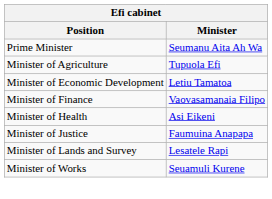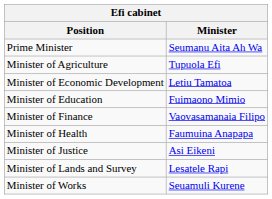 <table class=wikitable>
 <tr>
 <th colspan=2>Efi cabinet</th>
 </tr>
 <tr>
 <th>Position</th>
 <th>Minister</th>
 </tr>
 <tr>
 <td>Prime Minister</td>
 <td><a href='#'>Seumanu Aita Ah Wa</a></td>
 </tr>
 <tr>
 <td>Minister of Agriculture</td>
 <td><a href='#'>Tupuola Efi</a></td>
 </tr>
 <tr>
 <td>Minister of Economic Development</td>
 <td><a href='#'>Letiu Tamatoa</a></td>
 </tr>
 <tr>
+<td>Minister of Education</td>
+<td><a href='#'>Fuimaono Mimio</a></td>
+</tr>
+<tr>
 <td>Minister of Finance</td>
 <td><a href='#'>Vaovasamanaia Filipo</a></td>
 </tr>
 <tr>
 <td>Minister of Health</td>
-<td><a href='#'>Asi Eikeni</a></td>
+<td><a href='#'>Faumuina Anapapa</a></td>
 </tr>
 <tr>
 <td>Minister of Justice</td>
-<td><a href='#'>Faumuina Anapapa</a></td>
+<td><a href='#'>Asi Eikeni</a></td>
 </tr>
 <tr>
 <td>Minister of Lands and Survey</td>
 <td><a href='#'>Lesatele Rapi</a></td>
 </tr>
 <tr>
 <td>Minister of Works</td>
 <td><a href='#'>Seuamuli Kurene</a></td>
 </tr>
 </table>
